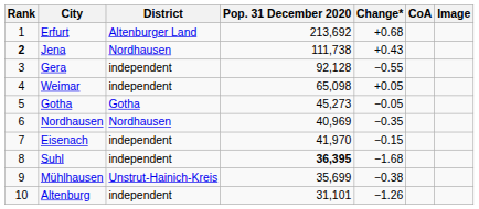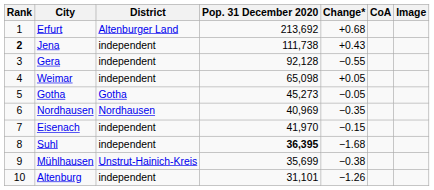 <table class="wikitable sortable">
 <tr style="background:#e0e0e0;">
 <th>Rank</th>
 <th>City</th>
 <th>District</th>
 <th>Pop. 31 December 2020</th>
 <th>Change*</th>
 <th>CoA</th>
 <th>Image</th>
 </tr>
 <tr>
 <td align=center>1</td>
 <td><a href='#'>Erfurt</a></td>
 <td><a href='#'>Altenburger Land</a></td>
 <td align=right>213,692</td>
 <td align=right>+0.68</td>
 <td></td>
 <td></td>
 </tr>
 <tr>
 <td align=center><strong>2</strong></td>
 <td><a href='#'>Jena</a></td>
-<td><a href='#'>Nordhausen</a></td>
+<td>independent</td>
 <td align=right>111,738</td>
 <td align=right>+0.43</td>
 <td></td>
 <td></td>
 </tr>
 <tr>
 <td align=center>3</td>
 <td><a href='#'>Gera</a></td>
 <td>independent</td>
 <td align=right>92,128</td>
 <td align=right>−0.55</td>
 <td></td>
 <td></td>
 </tr>
 <tr>
 <td align=center>4</td>
 <td><a href='#'>Weimar</a></td>
 <td>independent</td>
 <td align=right>65,098</td>
 <td align=right>+0.05</td>
 <td></td>
 <td></td>
 </tr>
 <tr>
 <td align=center>5</td>
 <td><a href='#'>Gotha</a></td>
 <td><a href='#'>Gotha</a></td>
 <td align=right>45,273</td>
 <td align=right>−0.05</td>
 <td></td>
 <td></td>
 </tr>
 <tr>
 <td align=center>6</td>
 <td><a href='#'>Nordhausen</a></td>
 <td><a href='#'>Nordhausen</a></td>
 <td align=right>40,969</td>
 <td align=right>−0.35</td>
 <td></td>
 <td></td>
 </tr>
 <tr>
 <td align=center>7</td>
 <td><a href='#'>Eisenach</a></td>
 <td>independent</td>
 <td align=right>41,970</td>
 <td align=right>−0.15</td>
 <td></td>
 <td></td>
 </tr>
 <tr>
 <td align=center>8</td>
 <td><a href='#'>Suhl</a></td>
 <td>independent</td>
 <td align=right><strong>36,395</strong></td>
 <td align=right>−1.68</td>
 <td></td>
 <td></td>
 </tr>
 <tr>
 <td align=center>9</td>
 <td><a href='#'>Mühlhausen</a></td>
 <td><a href='#'>Unstrut-Hainich-Kreis</a></td>
 <td align=right>35,699</td>
 <td align=right>−0.38</td>
 <td></td>
 <td></td>
 </tr>
 <tr>
 <td align=center>10</td>
 <td><a href='#'>Altenburg</a></td>
 <td>independent</td>
 <td align=right>31,101</td>
 <td align=right>−1.26</td>
 <td></td>
 <td></td>
 </tr>
 </table>
